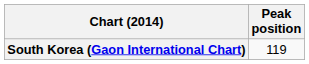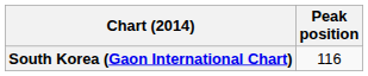 <table class="wikitable plainrowheaders">
 <tr>
 <th scope="col">Chart (2014)</th>
 <th scope="col">Peak<br>position</th>
 </tr>
 <tr>
 <th scope="row">South Korea (<a href='#'>Gaon International Chart</a>)</th>
-<td align=center>119</td>
+<td align=center>116</td>
 </tr>
 </table>
